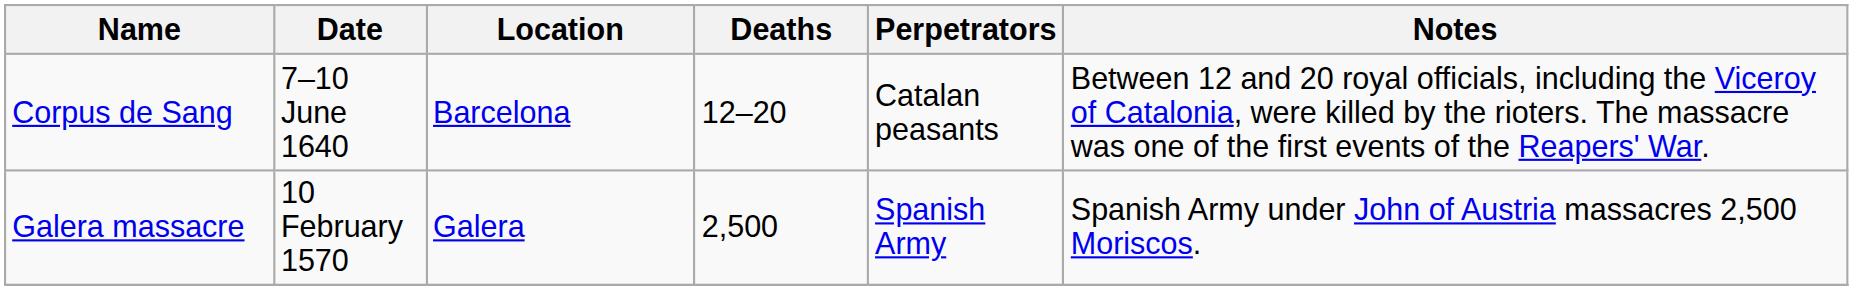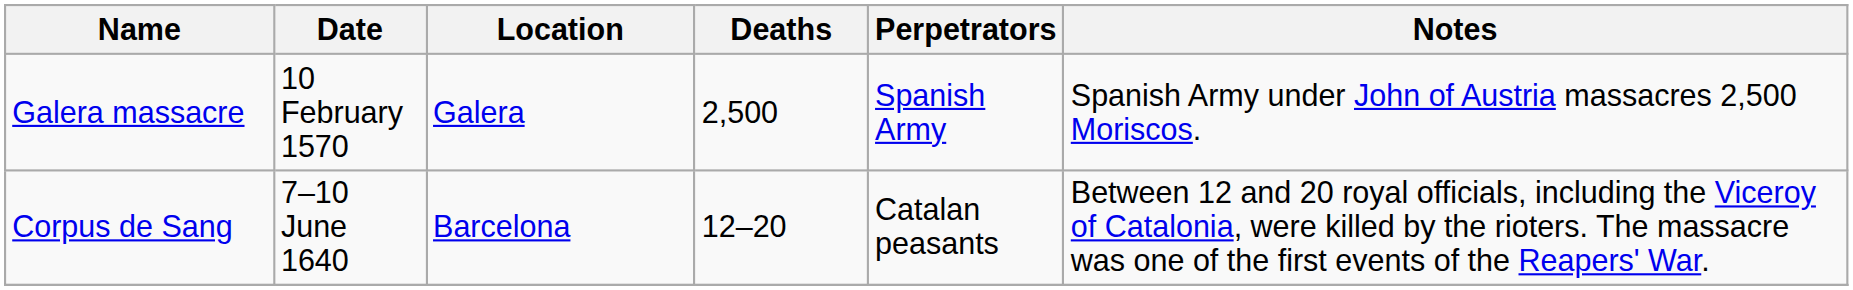 <table class="sortable wikitable" style="font-size:90%;">
 <tr>
 <th style="width:120px;">Name</th>
 <th style="width:65px;">Date</th>
 <th style="width:120px;">Location</th>
 <th style="width:75px;">Deaths</th>
 <th style="width:75px;">Perpetrators</th>
 <th class="unsortable">Notes</th>
 </tr>
 <tr>
+<td><a href='#'>Galera massacre</a></td>
+<td>10 February 1570</td>
+<td><a href='#'>Galera</a></td>
+<td>2,500</td>
+<td><a href='#'>Spanish Army</a></td>
+<td>Spanish Army under <a href='#'>John of Austria</a> massacres 2,500 <a href='#'>Moriscos</a>.</td>
+</tr>
+<tr>
 <td><a href='#'>Corpus de Sang</a></td>
 <td>7–10 June 1640</td>
 <td><a href='#'>Barcelona</a></td>
 <td>12–20</td>
 <td>Catalan peasants</td>
 <td>Between 12 and 20 royal officials, including the <a href='#'>Viceroy of Catalonia</a>, were killed by the rioters. The massacre was one of the first events of the <a href='#'>Reapers' War</a>.</td>
 </tr>
 <tr>
-<td><a href='#'>Galera massacre</a></td>
-<td>10 February 1570</td>
-<td><a href='#'>Galera</a></td>
-<td>2,500</td>
-<td><a href='#'>Spanish Army</a></td>
-<td>Spanish Army under <a href='#'>John of Austria</a> massacres 2,500 <a href='#'>Moriscos</a>.</td>
-</tr>
-<tr>
 </tr>
 </table>
